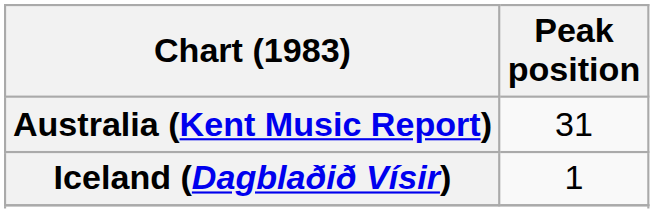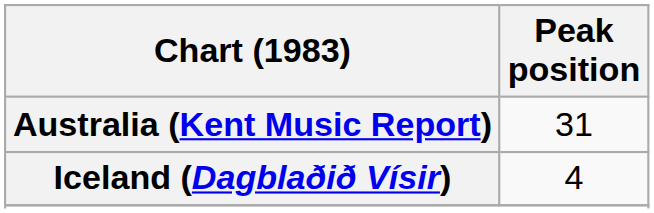 <table class="wikitable sortable plainrowheaders" style="text-align:center">
 <tr>
 <th>Chart (1983)</th>
 <th>Peak<br>position</th>
 </tr>
 <tr>
 <th scope="row">Australia (<a href='#'>Kent Music Report</a>)</th>
 <td align="center">31</td>
 </tr>
 <tr>
 <th scope="row">Iceland (<em><a href='#'>Dagblaðið Vísir</a></em>)</th>
-<td>1</td>
+<td>4</td>
 </tr>
 <tr>
 </tr>
 <tr>
 </tr>
 </table>
